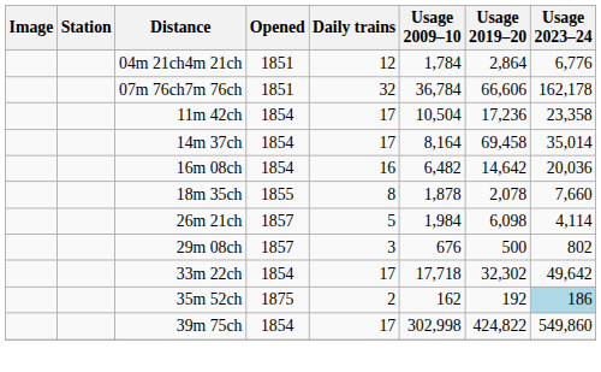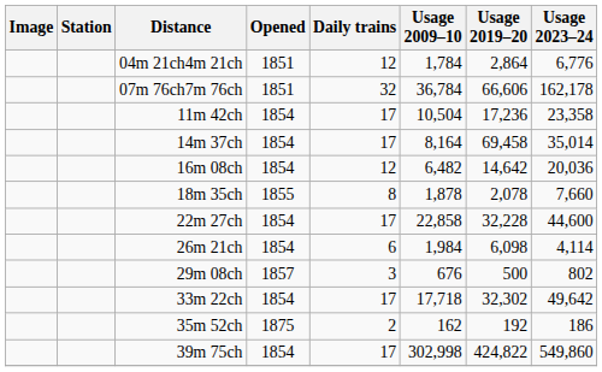 <table class="wikitable sortable" align=centre>
 <tr>
 <th class="unsortable">Image</th>
 <th>Station</th>
 <th>Distance<br></th>
 <th>Opened</th>
 <th>Daily trains<br></th>
 <th>Usage<br>2009–10<br></th>
 <th>Usage<br>2019–20<br></th>
 <th>Usage<br>2023–24<br></th>
 </tr>
 <tr>
 <td></td>
 <td></td>
 <td align="right"><span>04m 21ch</span>4m 21ch</td>
 <td align="center">1851</td>
 <td align="right">12</td>
 <td align="right">1,784</td>
 <td align="right">2,864</td>
 <td align="right">6,776</td>
 </tr>
 <tr>
 <td></td>
 <td></td>
 <td align="right"><span>07m 76ch</span>7m 76ch</td>
 <td align="center">1851</td>
 <td align="right">32</td>
 <td align="right">36,784</td>
 <td align="right">66,606</td>
 <td align="right">162,178</td>
 </tr>
 <tr>
 <td></td>
 <td></td>
 <td align="right">11m 42ch</td>
 <td align="center">1854</td>
 <td align="right">17</td>
 <td align="right">10,504</td>
 <td align="right">17,236</td>
 <td align="right">23,358</td>
 </tr>
 <tr>
 <td></td>
 <td></td>
 <td align="right">14m 37ch</td>
 <td align="center">1854</td>
 <td align="right">17</td>
 <td align="right">8,164</td>
 <td align="right">69,458</td>
 <td align="right">35,014</td>
 </tr>
 <tr>
 <td></td>
 <td></td>
 <td align="right">16m 08ch</td>
 <td align="center">1854</td>
-<td align="right">16</td>
+<td align="right">12</td>
 <td align="right">6,482</td>
 <td align="right">14,642</td>
 <td align="right">20,036</td>
 </tr>
 <tr>
 <td></td>
 <td></td>
 <td align="right">18m 35ch</td>
 <td align="center">1855</td>
 <td align="right">8</td>
 <td align="right">1,878</td>
 <td align="right">2,078</td>
 <td align="right">7,660</td>
 </tr>
 <tr>
+<td></td>
+<td></td>
+<td align="right">22m 27ch</td>
+<td align="center">1854</td>
+<td align="right">17</td>
+<td align="right">22,858</td>
+<td align="right">32,228</td>
+<td align="right">44,600</td>
+</tr>
+<tr>
 <td align="center"></td>
 <td></td>
 <td align="right">26m 21ch</td>
-<td align="center">1857</td>
-<td align="right">5</td>
+<td align="center">1854</td>
+<td align="right">6</td>
 <td align="right">1,984</td>
 <td align="right">6,098</td>
 <td align="right">4,114</td>
 </tr>
 <tr>
 <td></td>
 <td></td>
 <td align="right">29m 08ch</td>
 <td align="center">1857</td>
 <td align="right">3</td>
 <td align="right">676</td>
 <td align="right">500</td>
 <td align="right">802</td>
 </tr>
 <tr>
 <td></td>
 <td></td>
 <td align="right">33m 22ch</td>
 <td align="center">1854</td>
 <td align="right">17</td>
 <td align="right">17,718</td>
 <td align="right">32,302</td>
 <td align="right">49,642</td>
 </tr>
 <tr>
 <td align="center"></td>
 <td></td>
 <td align="right">35m 52ch</td>
 <td align="center">1875</td>
 <td align="right">2</td>
 <td align="right">162</td>
 <td align="right">192</td>
-<td align="right" style="background: lightblue;">186</td>
+<td align="right">186</td>
 </tr>
 <tr>
 <td></td>
 <td></td>
 <td align="right">39m 75ch</td>
 <td align="center">1854</td>
 <td align="right">17</td>
 <td align="right">302,998</td>
 <td align="right">424,822</td>
 <td align="right">549,860</td>
 </tr>
 <tr>
 </tr>
 </table>
